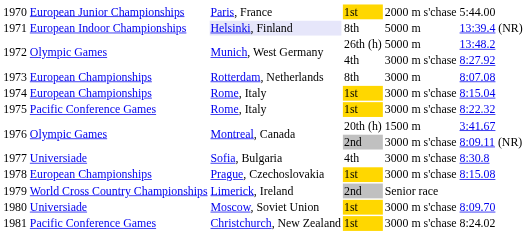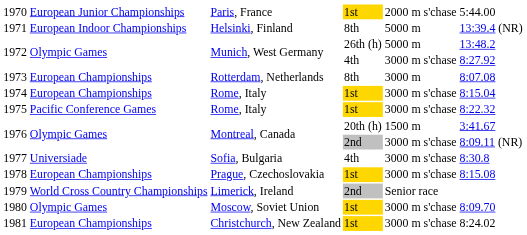 <table>
 <tr>
 <td>1970</td>
 <td><a href='#'>European Junior Championships</a></td>
 <td><a href='#'>Paris</a>, France</td>
 <td bgcolor=gold>1st</td>
 <td>2000 m s'chase</td>
 <td>5:44.00</td>
 </tr>
 <tr>
 <td>1971</td>
 <td><a href='#'>European Indoor Championships</a></td>
-<td style="background: lavender;"><a href='#'>Helsinki</a>, Finland</td>
+<td><a href='#'>Helsinki</a>, Finland</td>
 <td>8th</td>
 <td>5000 m</td>
 <td><a href='#'>13:39.4</a> (NR)</td>
 </tr>
 <tr>
 <td rowspan=2>1972</td>
 <td rowspan=2><a href='#'>Olympic Games</a></td>
 <td rowspan=2><a href='#'>Munich</a>, West Germany</td>
 <td>26th (h)</td>
 <td>5000 m</td>
 <td><a href='#'>13:48.2</a></td>
 </tr>
 <tr>
 <td>4th</td>
 <td>3000 m s'chase</td>
 <td><a href='#'>8:27.92</a></td>
 </tr>
 <tr>
 <td>1973</td>
 <td><a href='#'>European Championships</a></td>
 <td><a href='#'>Rotterdam</a>, Netherlands</td>
 <td>8th</td>
 <td>3000 m</td>
 <td><a href='#'>8:07.08</a></td>
 </tr>
 <tr>
 <td>1974</td>
 <td><a href='#'>European Championships</a></td>
 <td><a href='#'>Rome</a>, Italy</td>
 <td bgcolor=gold>1st</td>
 <td>3000 m s'chase</td>
 <td><a href='#'>8:15.04</a></td>
 </tr>
 <tr>
 <td>1975</td>
 <td><a href='#'>Pacific Conference Games</a></td>
 <td><a href='#'>Rome</a>, Italy</td>
 <td bgcolor=gold>1st</td>
 <td>3000 m s'chase</td>
 <td><a href='#'>8:22.32</a></td>
 </tr>
 <tr>
 <td rowspan=2>1976</td>
 <td rowspan=2><a href='#'>Olympic Games</a></td>
 <td rowspan=2><a href='#'>Montreal</a>, Canada</td>
 <td>20th (h)</td>
 <td>1500 m</td>
 <td><a href='#'>3:41.67</a></td>
 </tr>
 <tr>
 <td bgcolor=silver>2nd</td>
 <td>3000 m s'chase</td>
 <td><a href='#'>8:09.11</a> (NR)</td>
 </tr>
 <tr>
 <td>1977</td>
 <td><a href='#'>Universiade</a></td>
 <td><a href='#'>Sofia</a>, Bulgaria</td>
 <td>4th</td>
 <td>3000 m s'chase</td>
 <td><a href='#'>8:30.8</a></td>
 </tr>
 <tr>
 <td>1978</td>
 <td><a href='#'>European Championships</a></td>
 <td><a href='#'>Prague</a>, Czechoslovakia</td>
 <td bgcolor=gold>1st</td>
 <td>3000 m s'chase</td>
 <td><a href='#'>8:15.08</a></td>
 </tr>
 <tr>
 <td>1979</td>
 <td><a href='#'>World Cross Country Championships</a></td>
 <td><a href='#'>Limerick</a>, Ireland</td>
 <td bgcolor=silver>2nd</td>
 <td>Senior race</td>
 <td></td>
 </tr>
 <tr>
 <td>1980</td>
-<td><a href='#'>Universiade</a></td>
+<td><a href='#'>Olympic Games</a></td>
 <td><a href='#'>Moscow</a>, Soviet Union</td>
 <td bgcolor=gold>1st</td>
 <td>3000 m s'chase</td>
 <td><a href='#'>8:09.70</a></td>
 </tr>
 <tr>
 <td>1981</td>
-<td><a href='#'>Pacific Conference Games</a></td>
+<td><a href='#'>European Championships</a></td>
 <td><a href='#'>Christchurch</a>, New Zealand</td>
 <td bgcolor=gold>1st</td>
 <td>3000 m s'chase</td>
 <td>8:24.02</td>
 </tr>
 </table>
